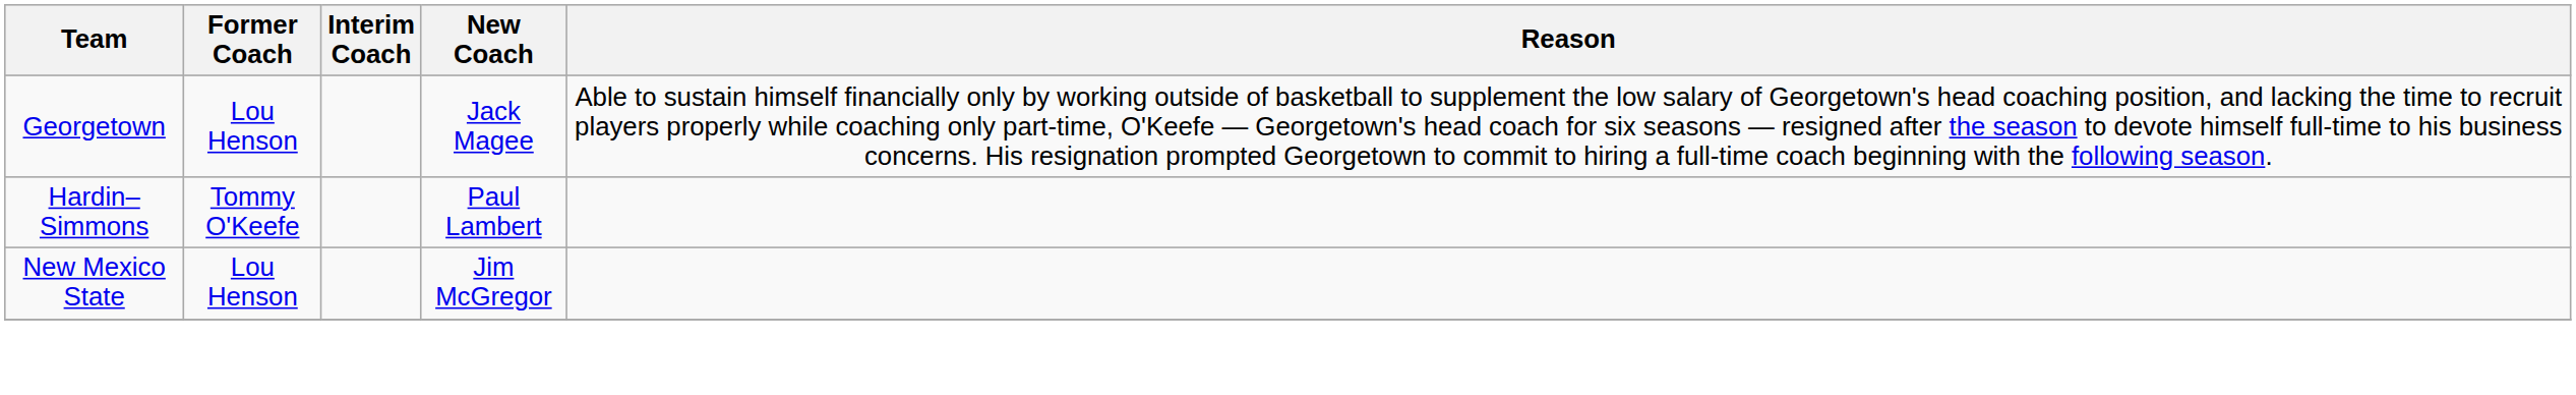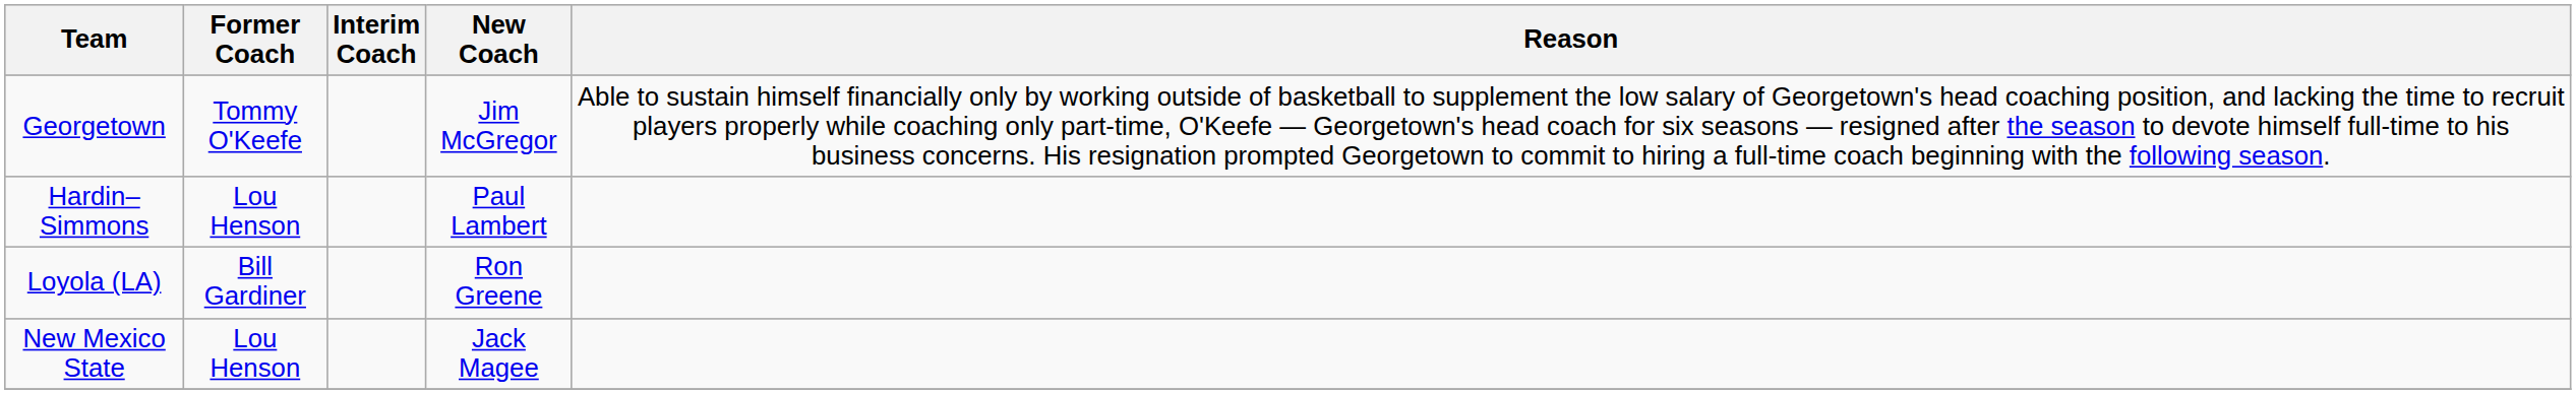 <table class="wikitable" style="text-align:center;">
 <tr>
 <th>Team</th>
 <th>Former<br>Coach</th>
 <th>Interim<br>Coach</th>
 <th>New<br>Coach</th>
 <th>Reason</th>
 </tr>
 <tr>
 <td><a href='#'>Georgetown</a></td>
-<td><a href='#'>Lou Henson</a></td>
+<td><a href='#'>Tommy O'Keefe</a></td>
 <td></td>
-<td><a href='#'>Jack Magee</a></td>
+<td><a href='#'>Jim McGregor</a></td>
 <td>Able to sustain himself financially only by working outside of basketball to supplement the low salary of Georgetown's head coaching position, and lacking the time to recruit players properly while coaching only part-time, O'Keefe — Georgetown's head coach for six seasons — resigned after <a href='#'>the season</a> to devote himself full-time to his business concerns. His resignation prompted Georgetown to commit to hiring a full-time coach beginning with the <a href='#'>following season</a>.</td>
 </tr>
 <tr>
 <td><a href='#'>Hardin–Simmons</a></td>
-<td><a href='#'>Tommy O'Keefe</a></td>
+<td><a href='#'>Lou Henson</a></td>
 <td></td>
 <td><a href='#'>Paul Lambert</a></td>
+<td></td>
+</tr>
+<tr>
+<td><a href='#'>Loyola (LA)</a></td>
+<td><a href='#'>Bill Gardiner</a></td>
+<td></td>
+<td><a href='#'>Ron Greene</a></td>
 <td></td>
 </tr>
 <tr>
 <td><a href='#'>New Mexico State</a></td>
 <td><a href='#'>Lou Henson</a></td>
 <td></td>
-<td><a href='#'>Jim McGregor</a></td>
+<td><a href='#'>Jack Magee</a></td>
 <td></td>
 </tr>
 <tr>
 </tr>
 </table>
